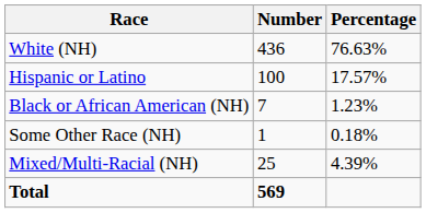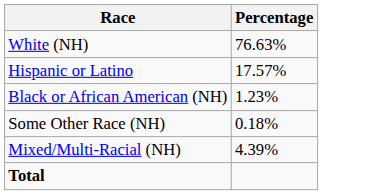 <table class="wikitable">
 <tr>
 <th>Race</th>
-<th>Number</th>
 <th>Percentage</th>
 </tr>
 <tr>
 <td><a href='#'>White</a> (NH)</td>
-<td>436</td>
 <td>76.63%</td>
 </tr>
 <tr>
 <td><a href='#'>Hispanic or Latino</a></td>
-<td>100</td>
 <td>17.57%</td>
 </tr>
 <tr>
 <td><a href='#'>Black or African American</a> (NH)</td>
-<td>7</td>
 <td>1.23%</td>
 </tr>
 <tr>
 <td>Some Other Race (NH)</td>
-<td>1</td>
 <td>0.18%</td>
 </tr>
 <tr>
 <td><a href='#'>Mixed/Multi-Racial</a> (NH)</td>
-<td>25</td>
 <td>4.39%</td>
 </tr>
 <tr>
 <td><strong>Total</strong></td>
-<td><strong>569</strong></td>
 <td></td>
 </tr>
 </table>
